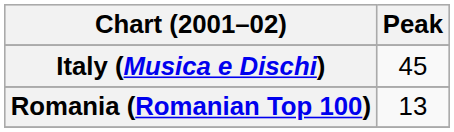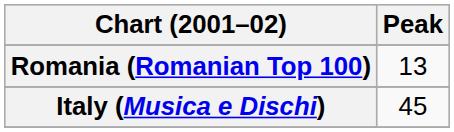 <table class="wikitable plainrowheaders sortable" style="text-align:center">
 <tr>
 <th scope="col">Chart (2001–02)</th>
 <th scope="col">Peak</th>
 </tr>
 <tr>
 </tr>
 <tr>
 </tr>
 <tr>
 </tr>
 <tr>
-<th scope="row">Italy (<em><a href='#'>Musica e Dischi</a></em>)</th>
-<td>45</td>
+<th scope="row">Romania (<a href='#'>Romanian Top 100</a>)</th>
+<td>13</td>
 </tr>
 <tr>
 </tr>
 <tr>
 </tr>
 <tr>
-<th scope="row">Romania (<a href='#'>Romanian Top 100</a>)</th>
-<td>13</td>
+<th scope="row">Italy (<em><a href='#'>Musica e Dischi</a></em>)</th>
+<td>45</td>
 </tr>
 <tr>
 </tr>
 </table>
